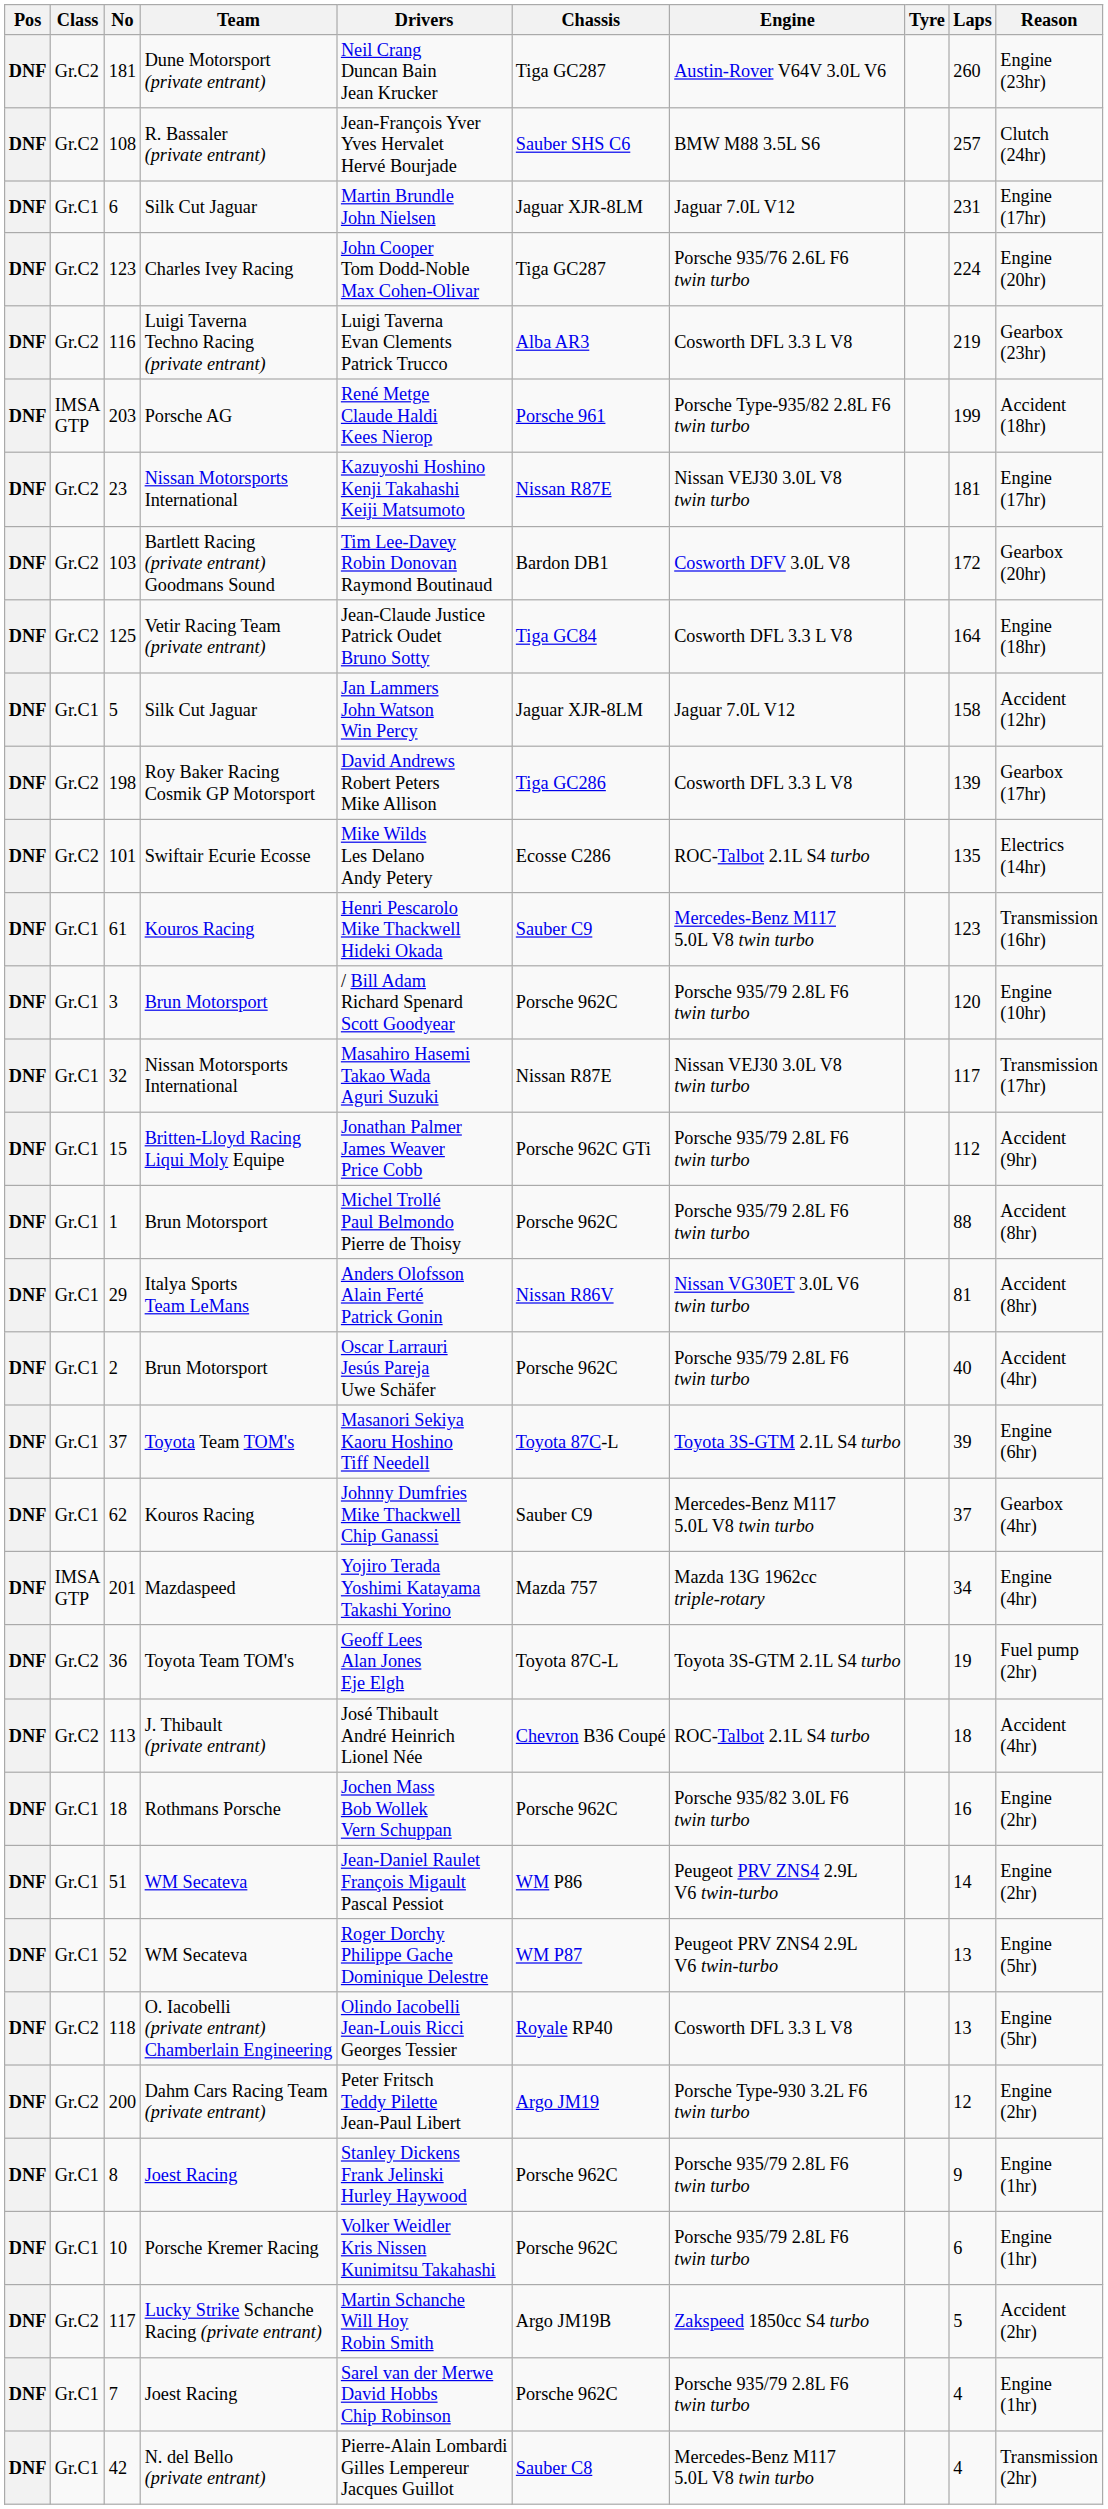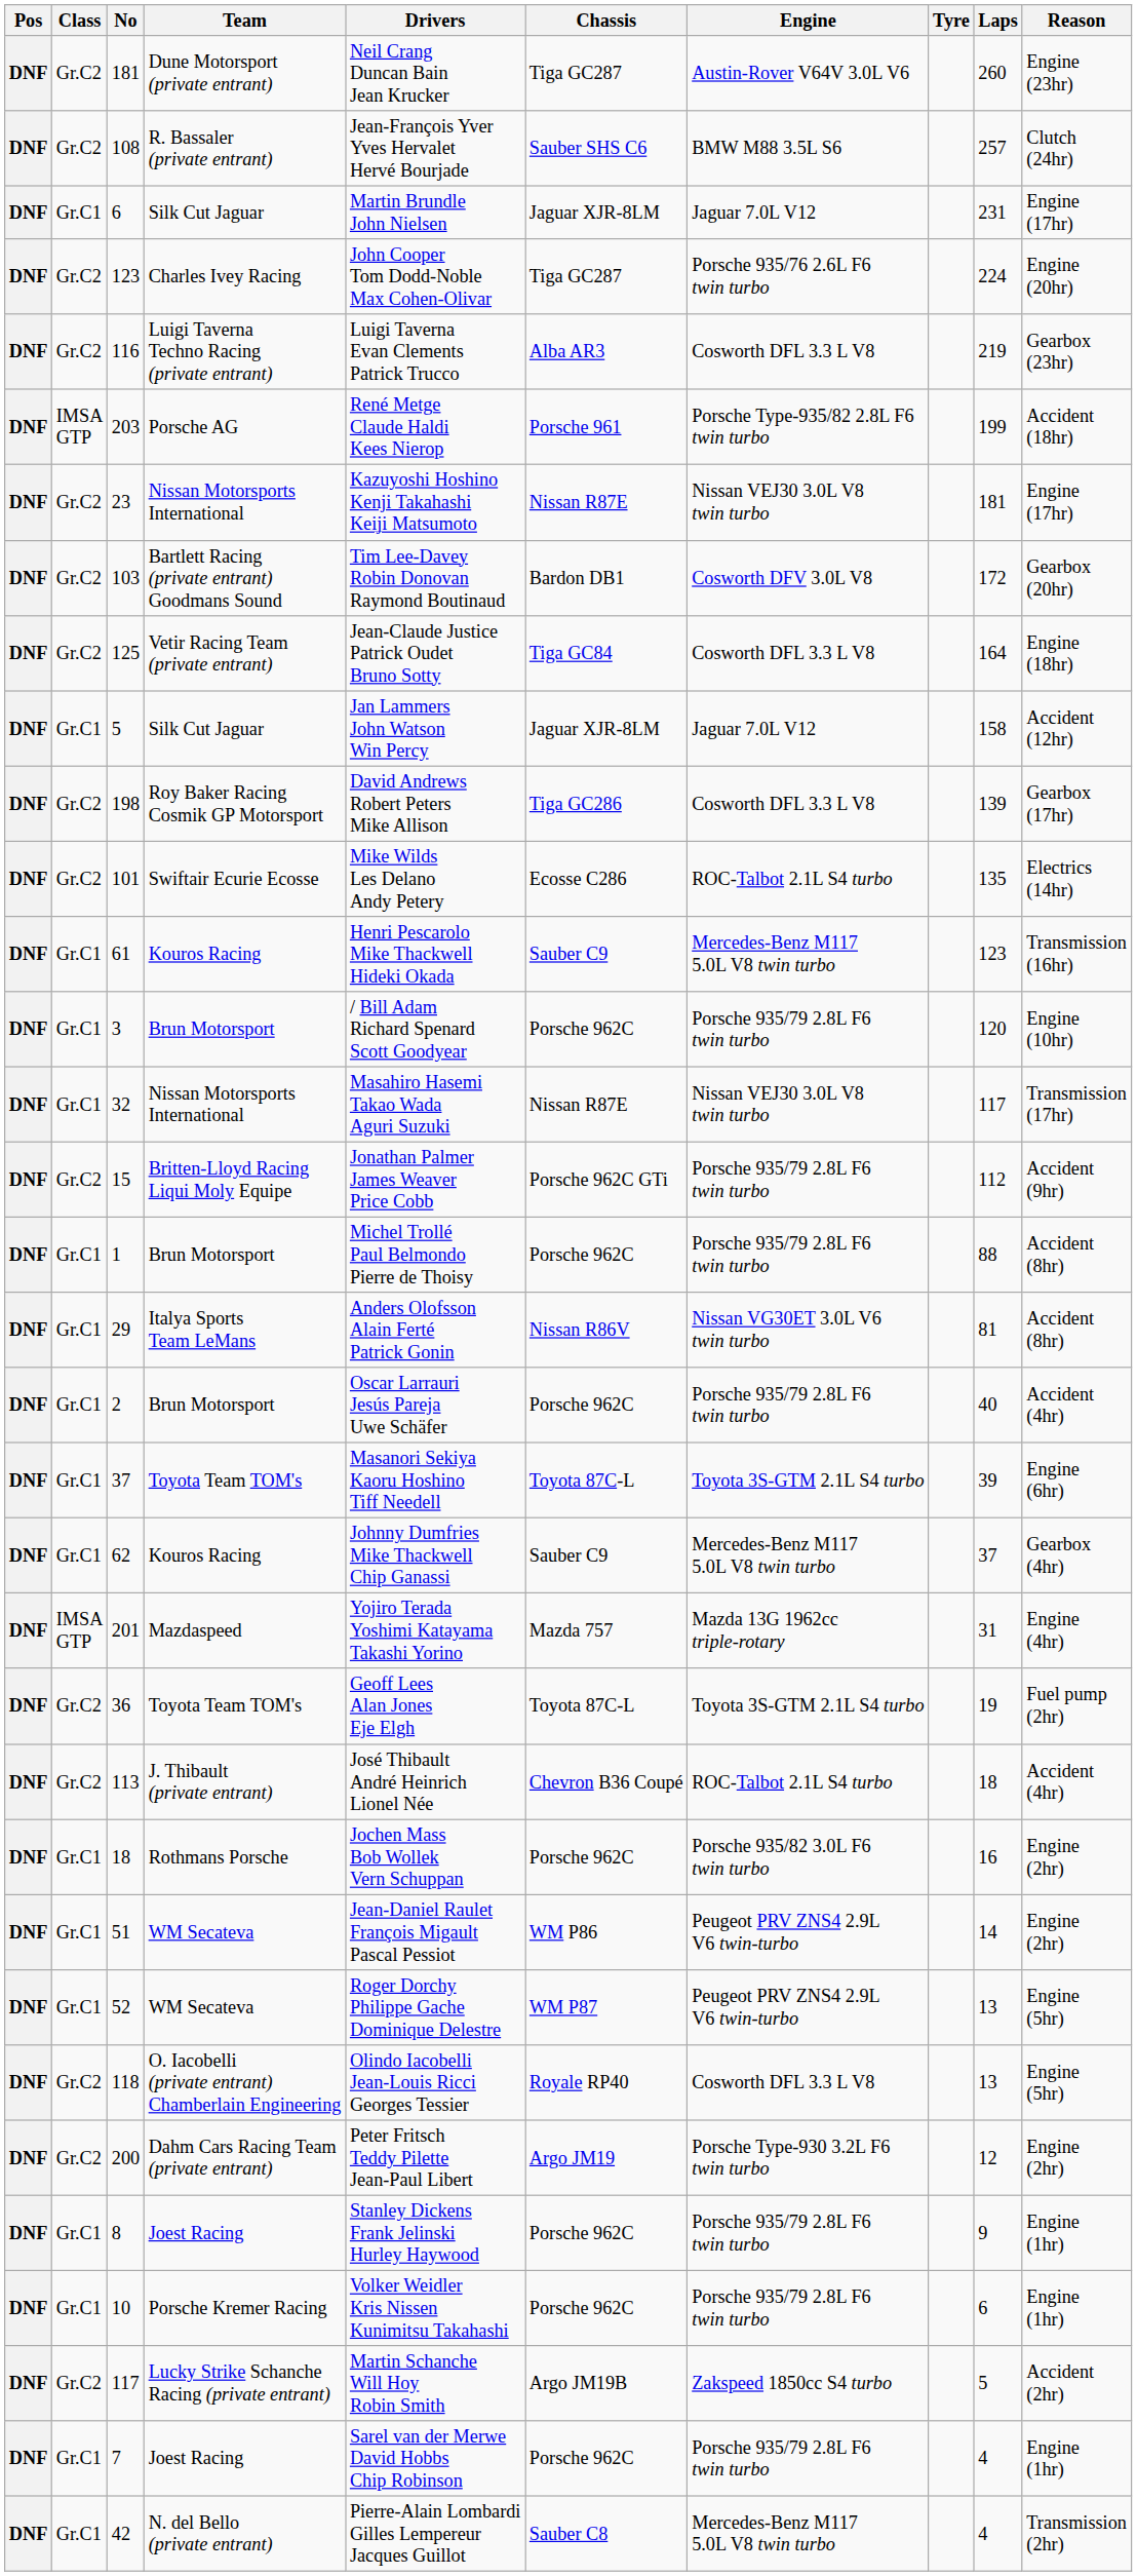 <table class="wikitable" style="font-size: 95%;">
 <tr>
 <th>Pos</th>
 <th>Class</th>
 <th>No</th>
 <th>Team</th>
 <th>Drivers</th>
 <th>Chassis</th>
 <th>Engine</th>
 <th>Tyre</th>
 <th>Laps</th>
 <th>Reason</th>
 </tr>
 <tr>
 <th>DNF</th>
 <td>Gr.C2</td>
 <td>181</td>
 <td> Dune Motorsport<br><em>(private entrant)</em></td>
 <td> <a href='#'>Neil Crang</a><br> Duncan Bain<br> Jean Krucker</td>
 <td>Tiga GC287</td>
 <td><a href='#'>Austin-Rover</a> V64V 3.0L V6</td>
 <td></td>
 <td>260</td>
 <td>Engine<br>(23hr)</td>
 </tr>
 <tr>
 <th>DNF</th>
 <td>Gr.C2</td>
 <td>108</td>
 <td> R. Bassaler<br><em>(private entrant)</em></td>
 <td> Jean-François Yver<br> Yves Hervalet<br> Hervé Bourjade</td>
 <td><a href='#'>Sauber SHS C6</a></td>
 <td>BMW M88 3.5L S6</td>
 <td></td>
 <td>257</td>
 <td>Clutch<br>(24hr)</td>
 </tr>
 <tr>
 <th>DNF</th>
 <td>Gr.C1</td>
 <td>6</td>
 <td> Silk Cut Jaguar</td>
 <td> <a href='#'>Martin Brundle</a><br> <a href='#'>John Nielsen</a></td>
 <td>Jaguar XJR-8LM</td>
 <td>Jaguar 7.0L V12</td>
 <td></td>
 <td>231</td>
 <td>Engine<br>(17hr)</td>
 </tr>
 <tr>
 <th>DNF</th>
 <td>Gr.C2</td>
 <td>123</td>
 <td> Charles Ivey Racing</td>
 <td> <a href='#'>John Cooper</a><br> Tom Dodd-Noble<br> <a href='#'>Max Cohen-Olivar</a></td>
 <td>Tiga GC287</td>
 <td>Porsche 935/76 2.6L F6<br><em>twin turbo</em></td>
 <td></td>
 <td>224</td>
 <td>Engine<br>(20hr)</td>
 </tr>
 <tr>
 <th>DNF</th>
 <td>Gr.C2</td>
 <td>116</td>
 <td> Luigi Taverna<br> Techno Racing<br><em>(private entrant)</em></td>
 <td> Luigi Taverna<br> Evan Clements<br> Patrick Trucco</td>
 <td><a href='#'>Alba AR3</a></td>
 <td>Cosworth DFL 3.3 L V8</td>
 <td></td>
 <td>219</td>
 <td>Gearbox<br>(23hr)</td>
 </tr>
 <tr>
 <th>DNF</th>
 <td>IMSA<br>GTP</td>
 <td>203</td>
 <td> Porsche AG</td>
 <td> <a href='#'>René Metge</a><br> <a href='#'>Claude Haldi</a><br> <a href='#'>Kees Nierop</a></td>
 <td><a href='#'>Porsche 961</a></td>
 <td>Porsche Type-935/82 2.8L F6<br><em>twin turbo</em></td>
 <td></td>
 <td>199</td>
 <td>Accident<br>(18hr)</td>
 </tr>
 <tr>
 <th>DNF</th>
 <td>Gr.C2</td>
 <td>23</td>
 <td> <a href='#'>Nissan Motorsports</a><br>International</td>
 <td> <a href='#'>Kazuyoshi Hoshino</a><br> <a href='#'>Kenji Takahashi</a><br> <a href='#'>Keiji Matsumoto</a></td>
 <td><a href='#'>Nissan R87E</a></td>
 <td>Nissan VEJ30 3.0L V8<br><em>twin turbo</em></td>
 <td></td>
 <td>181</td>
 <td>Engine<br>(17hr)</td>
 </tr>
 <tr>
 <th>DNF</th>
 <td>Gr.C2</td>
 <td>103</td>
 <td> Bartlett Racing<br><em>(private entrant)</em><br> Goodmans Sound</td>
 <td> <a href='#'>Tim Lee-Davey</a><br> <a href='#'>Robin Donovan</a><br> Raymond Boutinaud</td>
 <td>Bardon DB1</td>
 <td><a href='#'>Cosworth DFV</a> 3.0L V8</td>
 <td></td>
 <td>172</td>
 <td>Gearbox<br>(20hr)</td>
 </tr>
 <tr>
 <th>DNF</th>
 <td>Gr.C2</td>
 <td>125</td>
 <td> Vetir Racing Team<br><em>(private entrant)</em></td>
 <td> Jean-Claude Justice<br> Patrick Oudet<br> <a href='#'>Bruno Sotty</a></td>
 <td><a href='#'>Tiga GC84</a></td>
 <td>Cosworth DFL 3.3 L V8</td>
 <td></td>
 <td>164</td>
 <td>Engine<br>(18hr)</td>
 </tr>
 <tr>
 <th>DNF</th>
 <td>Gr.C1</td>
 <td>5</td>
 <td> Silk Cut Jaguar</td>
 <td> <a href='#'>Jan Lammers</a><br> <a href='#'>John Watson</a><br> <a href='#'>Win Percy</a></td>
 <td>Jaguar XJR-8LM</td>
 <td>Jaguar 7.0L V12</td>
 <td></td>
 <td>158</td>
 <td>Accident<br>(12hr)</td>
 </tr>
 <tr>
 <th>DNF</th>
 <td>Gr.C2</td>
 <td>198</td>
 <td> Roy Baker Racing<br> Cosmik GP Motorsport</td>
 <td> <a href='#'>David Andrews</a><br> Robert Peters<br> Mike Allison</td>
 <td><a href='#'>Tiga GC286</a></td>
 <td>Cosworth DFL 3.3 L V8</td>
 <td></td>
 <td>139</td>
 <td>Gearbox<br>(17hr)</td>
 </tr>
 <tr>
 <th>DNF</th>
 <td>Gr.C2</td>
 <td>101</td>
 <td> Swiftair Ecurie Ecosse</td>
 <td> <a href='#'>Mike Wilds</a><br> Les Delano<br> Andy Petery</td>
 <td>Ecosse C286</td>
 <td>ROC-<a href='#'>Talbot</a> 2.1L S4 <em>turbo</em></td>
 <td></td>
 <td>135</td>
 <td>Electrics<br>(14hr)</td>
 </tr>
 <tr>
 <th>DNF</th>
 <td>Gr.C1</td>
 <td>61</td>
 <td> <a href='#'>Kouros Racing</a></td>
 <td> <a href='#'>Henri Pescarolo</a><br> <a href='#'>Mike Thackwell</a><br> <a href='#'>Hideki Okada</a></td>
 <td><a href='#'>Sauber C9</a></td>
 <td><a href='#'>Mercedes-Benz M117</a> <br>5.0L V8 <em>twin turbo</em></td>
 <td></td>
 <td>123</td>
 <td>Transmission<br>(16hr)</td>
 </tr>
 <tr>
 <th>DNF</th>
 <td>Gr.C1</td>
 <td>3</td>
 <td> <a href='#'>Brun Motorsport</a></td>
 <td>/ <a href='#'>Bill Adam</a><br> Richard Spenard<br> <a href='#'>Scott Goodyear</a></td>
 <td>Porsche 962C</td>
 <td>Porsche 935/79 2.8L F6<br><em>twin turbo</em></td>
 <td></td>
 <td>120</td>
 <td>Engine<br>(10hr)</td>
 </tr>
 <tr>
 <th>DNF</th>
 <td>Gr.C1</td>
 <td>32</td>
 <td> Nissan Motorsports<br>International</td>
 <td> <a href='#'>Masahiro Hasemi</a><br> <a href='#'>Takao Wada</a><br> <a href='#'>Aguri Suzuki</a></td>
 <td>Nissan R87E</td>
 <td>Nissan VEJ30 3.0L V8<br><em>twin turbo</em></td>
 <td></td>
 <td>117</td>
 <td>Transmission<br>(17hr)</td>
 </tr>
 <tr>
 <th>DNF</th>
-<td>Gr.C1</td>
+<td>Gr.C2</td>
 <td>15</td>
 <td> <a href='#'>Britten-Lloyd Racing</a><br>  <a href='#'>Liqui Moly</a> Equipe</td>
 <td> <a href='#'>Jonathan Palmer</a><br> <a href='#'>James Weaver</a><br> <a href='#'>Price Cobb</a></td>
 <td>Porsche 962C GTi</td>
 <td>Porsche 935/79 2.8L F6<br><em>twin turbo</em></td>
 <td></td>
 <td>112</td>
 <td>Accident<br>(9hr)</td>
 </tr>
 <tr>
 <th>DNF</th>
 <td>Gr.C1</td>
 <td>1</td>
 <td> Brun Motorsport</td>
 <td> <a href='#'>Michel Trollé</a><br> <a href='#'>Paul Belmondo</a><br> Pierre de Thoisy</td>
 <td>Porsche 962C</td>
 <td>Porsche 935/79 2.8L F6<br><em>twin turbo</em></td>
 <td></td>
 <td>88</td>
 <td>Accident<br>(8hr)</td>
 </tr>
 <tr>
 <th>DNF</th>
 <td>Gr.C1</td>
 <td>29</td>
 <td> Italya Sports <br>  <a href='#'>Team LeMans</a></td>
 <td> <a href='#'>Anders Olofsson</a><br> <a href='#'>Alain Ferté</a><br> <a href='#'>Patrick Gonin</a></td>
 <td><a href='#'>Nissan R86V</a></td>
 <td><a href='#'>Nissan VG30ET</a> 3.0L V6<br><em>twin turbo</em></td>
 <td></td>
 <td>81</td>
 <td>Accident<br>(8hr)</td>
 </tr>
 <tr>
 <th>DNF</th>
 <td>Gr.C1</td>
 <td>2</td>
 <td> Brun Motorsport</td>
 <td> <a href='#'>Oscar Larrauri</a><br> <a href='#'>Jesús Pareja</a><br> Uwe Schäfer</td>
 <td>Porsche 962C</td>
 <td>Porsche 935/79 2.8L F6<br><em>twin turbo</em></td>
 <td></td>
 <td>40</td>
 <td>Accident<br>(4hr)</td>
 </tr>
 <tr>
 <th>DNF</th>
 <td>Gr.C1</td>
 <td>37</td>
 <td> <a href='#'>Toyota</a> Team <a href='#'>TOM's</a></td>
 <td> <a href='#'>Masanori Sekiya</a><br> <a href='#'>Kaoru Hoshino</a><br> <a href='#'>Tiff Needell</a></td>
 <td><a href='#'>Toyota 87C</a>-L</td>
 <td><a href='#'>Toyota 3S-GTM</a> 2.1L S4 <em>turbo</em></td>
 <td></td>
 <td>39</td>
 <td>Engine<br>(6hr)</td>
 </tr>
 <tr>
 <th>DNF</th>
 <td>Gr.C1</td>
 <td>62</td>
 <td> Kouros Racing</td>
 <td> <a href='#'>Johnny Dumfries</a><br> <a href='#'>Mike Thackwell</a><br>  <a href='#'>Chip Ganassi</a></td>
 <td>Sauber C9</td>
 <td>Mercedes-Benz M117 <br>5.0L V8 <em>twin turbo</em></td>
 <td></td>
 <td>37</td>
 <td>Gearbox<br>(4hr)</td>
 </tr>
 <tr>
 <th>DNF</th>
 <td>IMSA<br>GTP</td>
 <td>201</td>
 <td> Mazdaspeed</td>
 <td> <a href='#'>Yojiro Terada</a><br> <a href='#'>Yoshimi Katayama</a><br> <a href='#'>Takashi Yorino</a></td>
 <td>Mazda 757</td>
 <td>Mazda 13G 1962cc<br> <em>triple-rotary</em></td>
 <td></td>
-<td>34</td>
+<td>31</td>
 <td>Engine<br>(4hr)</td>
 </tr>
 <tr>
 <th>DNF</th>
 <td>Gr.C2</td>
 <td>36</td>
 <td> Toyota Team TOM's</td>
 <td> <a href='#'>Geoff Lees</a><br> <a href='#'>Alan Jones</a><br> <a href='#'>Eje Elgh</a></td>
 <td>Toyota 87C-L</td>
 <td>Toyota 3S-GTM 2.1L S4 <em>turbo</em></td>
 <td></td>
 <td>19</td>
 <td>Fuel pump<br>(2hr)</td>
 </tr>
 <tr>
 <th>DNF</th>
 <td>Gr.C2</td>
 <td>113</td>
 <td> J. Thibault<br><em>(private entrant)</em></td>
 <td> José Thibault<br> André Heinrich <br> Lionel Née</td>
 <td><a href='#'>Chevron</a> B36 Coupé</td>
 <td>ROC-<a href='#'>Talbot</a> 2.1L S4 <em>turbo</em></td>
 <td></td>
 <td>18</td>
 <td>Accident<br>(4hr)</td>
 </tr>
 <tr>
 <th>DNF</th>
 <td>Gr.C1</td>
 <td>18</td>
 <td> Rothmans Porsche</td>
 <td> <a href='#'>Jochen Mass</a><br> <a href='#'>Bob Wollek</a><br> <a href='#'>Vern Schuppan</a></td>
 <td>Porsche 962C</td>
 <td>Porsche 935/82 3.0L F6<br><em>twin turbo</em></td>
 <td></td>
 <td>16</td>
 <td>Engine<br>(2hr)</td>
 </tr>
 <tr>
 <th>DNF</th>
 <td>Gr.C1</td>
 <td>51</td>
 <td> <a href='#'>WM Secateva</a></td>
 <td> <a href='#'>Jean-Daniel Raulet</a><br> <a href='#'>François Migault</a><br> Pascal Pessiot</td>
 <td><a href='#'>WM</a> P86</td>
 <td>Peugeot <a href='#'>PRV ZNS4</a> 2.9L<br> V6 <em>twin-turbo</em></td>
 <td></td>
 <td>14</td>
 <td>Engine<br>(2hr)</td>
 </tr>
 <tr>
 <th>DNF</th>
 <td>Gr.C1</td>
 <td>52</td>
 <td> WM Secateva</td>
 <td> <a href='#'>Roger Dorchy</a><br> <a href='#'>Philippe Gache</a><br> <a href='#'>Dominique Delestre</a></td>
 <td><a href='#'>WM P87</a></td>
 <td>Peugeot PRV ZNS4 2.9L<br> V6 <em>twin-turbo</em></td>
 <td></td>
 <td>13</td>
 <td>Engine<br>(5hr)</td>
 </tr>
 <tr>
 <th>DNF</th>
 <td>Gr.C2</td>
 <td>118</td>
 <td> O. Iacobelli <br><em>(private entrant)</em><br><a href='#'>Chamberlain Engineering</a></td>
 <td> <a href='#'>Olindo Iacobelli</a><br> <a href='#'>Jean-Louis Ricci</a><br> Georges Tessier</td>
 <td><a href='#'>Royale</a> RP40</td>
 <td>Cosworth DFL 3.3 L V8</td>
 <td></td>
 <td>13</td>
 <td>Engine<br>(5hr)</td>
 </tr>
 <tr>
 <th>DNF</th>
 <td>Gr.C2</td>
 <td>200</td>
 <td> Dahm Cars Racing Team<br><em>(private entrant)</em></td>
 <td> Peter Fritsch<br> <a href='#'>Teddy Pilette</a><br> Jean-Paul Libert</td>
 <td><a href='#'>Argo JM19</a></td>
 <td>Porsche Type-930 3.2L F6<br><em>twin turbo</em></td>
 <td></td>
 <td>12</td>
 <td>Engine<br>(2hr)</td>
 </tr>
 <tr>
 <th>DNF</th>
 <td>Gr.C1</td>
 <td>8</td>
 <td> <a href='#'>Joest Racing</a></td>
 <td> <a href='#'>Stanley Dickens</a><br> <a href='#'>Frank Jelinski</a><br> <a href='#'>Hurley Haywood</a></td>
 <td>Porsche 962C</td>
 <td>Porsche 935/79 2.8L F6<br><em>twin turbo</em></td>
 <td></td>
 <td>9</td>
 <td>Engine<br>(1hr)</td>
 </tr>
 <tr>
 <th>DNF</th>
 <td>Gr.C1</td>
 <td>10</td>
 <td> Porsche Kremer Racing</td>
 <td> <a href='#'>Volker Weidler</a><br> <a href='#'>Kris Nissen</a><br> <a href='#'>Kunimitsu Takahashi</a></td>
 <td>Porsche 962C</td>
 <td>Porsche 935/79 2.8L F6<br><em>twin turbo</em></td>
 <td></td>
 <td>6</td>
 <td>Engine<br>(1hr)</td>
 </tr>
 <tr>
 <th>DNF</th>
 <td>Gr.C2</td>
 <td>117</td>
 <td> <a href='#'>Lucky Strike</a> Schanche <br>Racing  <em>(private entrant)</em></td>
 <td> <a href='#'>Martin Schanche</a><br> <a href='#'>Will Hoy</a><br> <a href='#'>Robin Smith</a></td>
 <td>Argo JM19B</td>
 <td><a href='#'>Zakspeed</a> 1850cc S4 <em>turbo</em></td>
 <td></td>
 <td>5</td>
 <td>Accident<br>(2hr)</td>
 </tr>
 <tr>
 <th>DNF</th>
 <td>Gr.C1</td>
 <td>7</td>
 <td> Joest Racing</td>
 <td> <a href='#'>Sarel van der Merwe</a><br> <a href='#'>David Hobbs</a><br>  <a href='#'>Chip Robinson</a></td>
 <td>Porsche 962C</td>
 <td>Porsche 935/79 2.8L F6<br><em>twin turbo</em></td>
 <td></td>
 <td>4</td>
 <td>Engine<br>(1hr)</td>
 </tr>
 <tr>
 <th>DNF</th>
 <td>Gr.C1</td>
 <td>42</td>
 <td> N. del Bello<br><em>(private entrant)</em></td>
 <td> Pierre-Alain Lombardi<br> Gilles Lempereur<br>  Jacques Guillot</td>
 <td><a href='#'>Sauber C8</a></td>
 <td>Mercedes-Benz M117 <br>5.0L V8 <em>twin turbo</em></td>
 <td></td>
 <td>4</td>
 <td>Transmission<br>(2hr)</td>
 </tr>
 </table>
